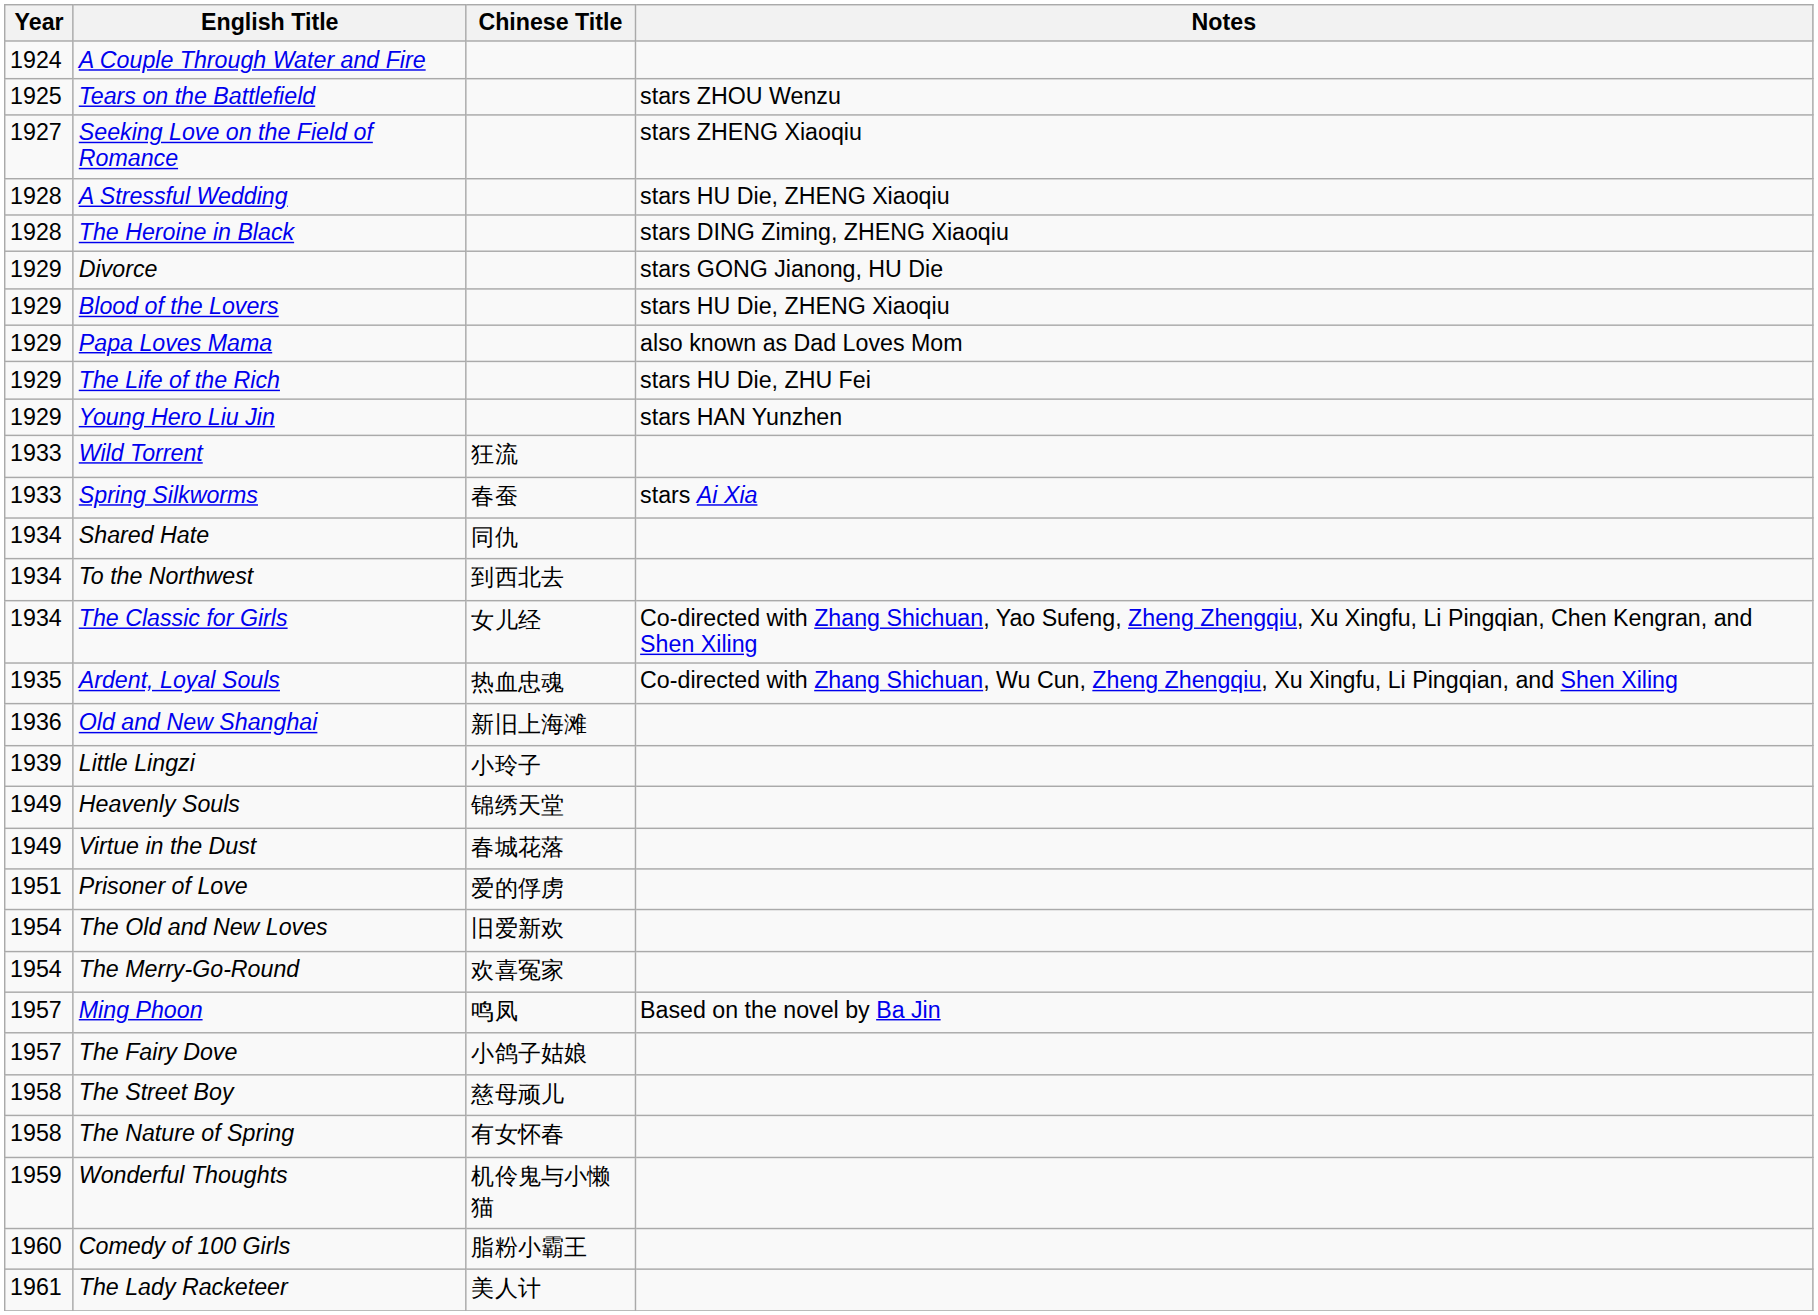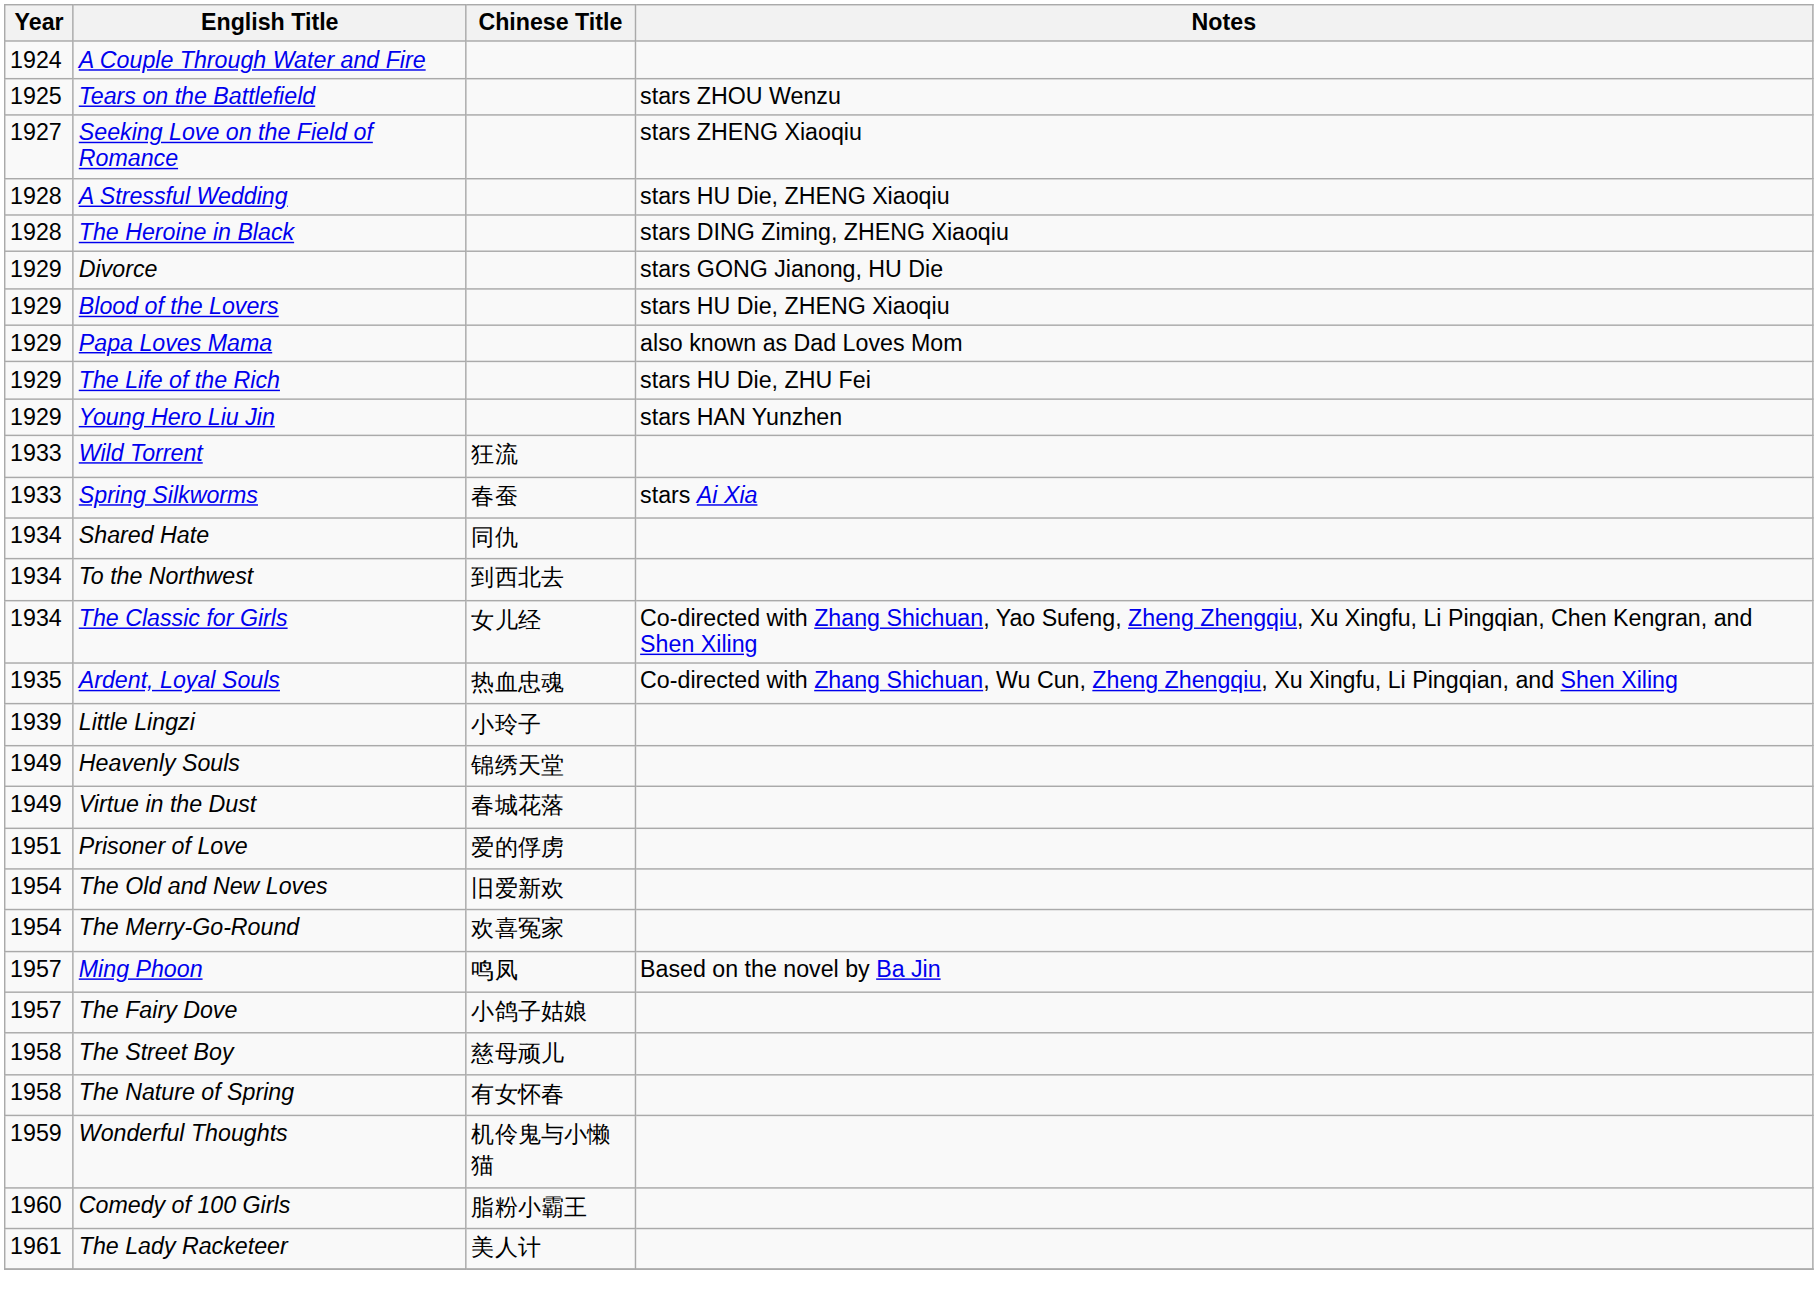 <table class="wikitable">
 <tr>
 <th align="left" valign="top" width="40">Year</th>
 <th align="left" valign="top">English Title</th>
 <th align="left" valign="top">Chinese Title</th>
 <th align="left" valign="top">Notes</th>
 </tr>
 <tr>
 <td align="left" valign="top">1924</td>
 <td align="left" valign="top"><em><a href='#'>A Couple Through Water and Fire</a></em></td>
 <td align="left" valign="top"></td>
 <td align="left" valign="top"></td>
 </tr>
 <tr>
 <td align="left" valign="top">1925</td>
 <td align="left" valign="top"><em><a href='#'>Tears on the Battlefield</a></em></td>
 <td align="left" valign="top"></td>
 <td align="left" valign="top">stars ZHOU Wenzu</td>
 </tr>
 <tr>
 <td align="left" valign="top">1927</td>
 <td align="left" valign="top"><em><a href='#'>Seeking Love on the Field of Romance</a></em></td>
 <td align="left" valign="top"></td>
 <td align="left" valign="top">stars ZHENG Xiaoqiu</td>
 </tr>
 <tr>
 <td align="left" valign="top">1928</td>
 <td align="left" valign="top"><em><a href='#'>A Stressful Wedding</a></em></td>
 <td align="left" valign="top"></td>
 <td align="left" valign="top">stars HU Die, ZHENG Xiaoqiu</td>
 </tr>
 <tr>
 <td align="left" valign="top">1928</td>
 <td align="left" valign="top"><em><a href='#'>The Heroine in Black</a></em></td>
 <td align="left" valign="top"></td>
 <td align="left" valign="top">stars DING Ziming, ZHENG Xiaoqiu</td>
 </tr>
 <tr>
 <td align="left" valign="top">1929</td>
 <td align="left" valign="top"><em>Divorce</em></td>
 <td align="left" valign="top"></td>
 <td align="left" valign="top">stars GONG Jianong, HU Die</td>
 </tr>
 <tr>
 <td align="left" valign="top">1929</td>
 <td align="left" valign="top"><em><a href='#'>Blood of the Lovers</a></em></td>
 <td align="left" valign="top"></td>
 <td align="left" valign="top">stars HU Die, ZHENG Xiaoqiu</td>
 </tr>
 <tr>
 <td align="left" valign="top">1929</td>
 <td align="left" valign="top"><em><a href='#'>Papa Loves Mama</a></em></td>
 <td align="left" valign="top"></td>
 <td align="left" valign="top">also known as Dad Loves Mom</td>
 </tr>
 <tr>
 <td align="left" valign="top">1929</td>
 <td align="left" valign="top"><em><a href='#'>The Life of the Rich</a></em></td>
 <td align="left" valign="top"></td>
 <td align="left" valign="top">stars HU Die, ZHU Fei</td>
 </tr>
 <tr>
 <td align="left" valign="top">1929</td>
 <td align="left" valign="top"><em><a href='#'>Young Hero Liu Jin</a></em></td>
 <td align="left" valign="top"></td>
 <td align="left" valign="top">stars HAN Yunzhen</td>
 </tr>
 <tr>
 <td align="left" valign="top">1933</td>
 <td align="left" valign="top"><em><a href='#'>Wild Torrent</a></em></td>
 <td align="left" valign="top">狂流</td>
 <td align="left" valign="top"></td>
 </tr>
 <tr>
 <td align="left" valign="top">1933</td>
 <td align="left" valign="top"><em><a href='#'>Spring Silkworms</a></em></td>
 <td align="left" valign="top">春蚕</td>
 <td align="left" valign="top">stars <em><a href='#'>Ai Xia</a></em></td>
 </tr>
 <tr>
 <td align="left" valign="top">1934</td>
 <td align="left" valign="top"><em>Shared Hate</em></td>
 <td align="left" valign="top">同仇</td>
 <td align="left" valign="top"></td>
 </tr>
 <tr>
 <td align="left" valign="top">1934</td>
 <td align="left" valign="top"><em>To the Northwest</em></td>
 <td align="left" valign="top">到西北去</td>
 <td align="left" valign="top"></td>
 </tr>
 <tr>
 <td align="left" valign="top">1934</td>
 <td align="left" valign="top"><em><a href='#'>The Classic for Girls</a></em></td>
 <td align="left" valign="top">女儿经</td>
 <td align="left" valign="top">Co-directed with <a href='#'>Zhang Shichuan</a>, Yao Sufeng, <a href='#'>Zheng Zhengqiu</a>, Xu Xingfu, Li Pingqian, Chen Kengran, and <a href='#'>Shen Xiling</a></td>
 </tr>
 <tr>
 <td align="left" valign="top">1935</td>
 <td align="left" valign="top"><em><a href='#'>Ardent, Loyal Souls</a></em></td>
 <td align="left" valign="top">热血忠魂</td>
 <td align="left" valign="top">Co-directed with <a href='#'>Zhang Shichuan</a>, Wu Cun, <a href='#'>Zheng Zhengqiu</a>, Xu Xingfu, Li Pingqian, and <a href='#'>Shen Xiling</a></td>
 </tr>
 <tr>
-<td align="left" valign="top">1936</td>
-<td align="left" valign="top"><em><a href='#'>Old and New Shanghai</a></em></td>
-<td align="left" valign="top">新旧上海滩</td>
-<td align="left" valign="top"></td>
-</tr>
-<tr>
 <td align="left" valign="top">1939</td>
 <td align="left" valign="top"><em>Little Lingzi</em></td>
 <td align="left" valign="top">小玲子</td>
 <td align="left" valign="top"></td>
 </tr>
 <tr>
 <td align="left" valign="top">1949</td>
 <td align="left" valign="top"><em>Heavenly Souls</em></td>
 <td align="left" valign="top">锦绣天堂</td>
 <td align="left" valign="top"></td>
 </tr>
 <tr>
 <td align="left" valign="top">1949</td>
 <td align="left" valign="top"><em>Virtue in the Dust</em></td>
 <td align="left" valign="top">春城花落</td>
 <td align="left" valign="top"></td>
 </tr>
 <tr>
 <td align="left" valign="top">1951</td>
 <td align="left" valign="top"><em>Prisoner of Love</em></td>
 <td align="left" valign="top">爱的俘虏</td>
 <td align="left" valign="top"></td>
 </tr>
 <tr>
 <td align="left" valign="top">1954</td>
 <td align="left" valign="top"><em>The Old and New Loves</em></td>
 <td align="left" valign="top">旧爱新欢</td>
 <td align="left" valign="top"></td>
 </tr>
 <tr>
 <td align="left" valign="top">1954</td>
 <td align="left" valign="top"><em>The Merry-Go-Round</em></td>
 <td align="left" valign="top">欢喜冤家</td>
 <td align="left" valign="top"></td>
 </tr>
 <tr>
 <td align="left" valign="top">1957</td>
 <td align="left" valign="top"><em><a href='#'>Ming Phoon</a></em></td>
 <td align="left" valign="top">鸣凤</td>
 <td align="left" valign="top">Based on the novel by <a href='#'>Ba Jin</a></td>
 </tr>
 <tr>
 <td align="left" valign="top">1957</td>
 <td align="left" valign="top"><em>The Fairy Dove</em></td>
 <td align="left" valign="top">小鸽子姑娘</td>
 <td align="left" valign="top"></td>
 </tr>
 <tr>
 <td align="left" valign="top">1958</td>
 <td align="left" valign="top"><em>The Street Boy</em></td>
 <td align="left" valign="top">慈母顽儿</td>
 <td align="left" valign="top"></td>
 </tr>
 <tr>
 <td align="left" valign="top">1958</td>
 <td align="left" valign="top"><em>The Nature of Spring</em></td>
 <td align="left" valign="top">有女怀春</td>
 <td align="left" valign="top"></td>
 </tr>
 <tr>
 <td align="left" valign="top">1959</td>
 <td align="left" valign="top"><em>Wonderful Thoughts</em></td>
 <td align="left" valign="top">机伶鬼与小懒猫</td>
 <td align="left" valign="top"></td>
 </tr>
 <tr>
 <td align="left" valign="top">1960</td>
 <td align="left" valign="top"><em>Comedy of 100 Girls</em></td>
 <td align="left" valign="top">脂粉小霸王</td>
 <td align="left" valign="top"></td>
 </tr>
 <tr>
 <td align="left" valign="top">1961</td>
 <td align="left" valign="top"><em>The Lady Racketeer</em></td>
 <td align="left" valign="top">美人计</td>
 <td align="left" valign="top"></td>
 </tr>
 <tr>
 </tr>
 </table>
